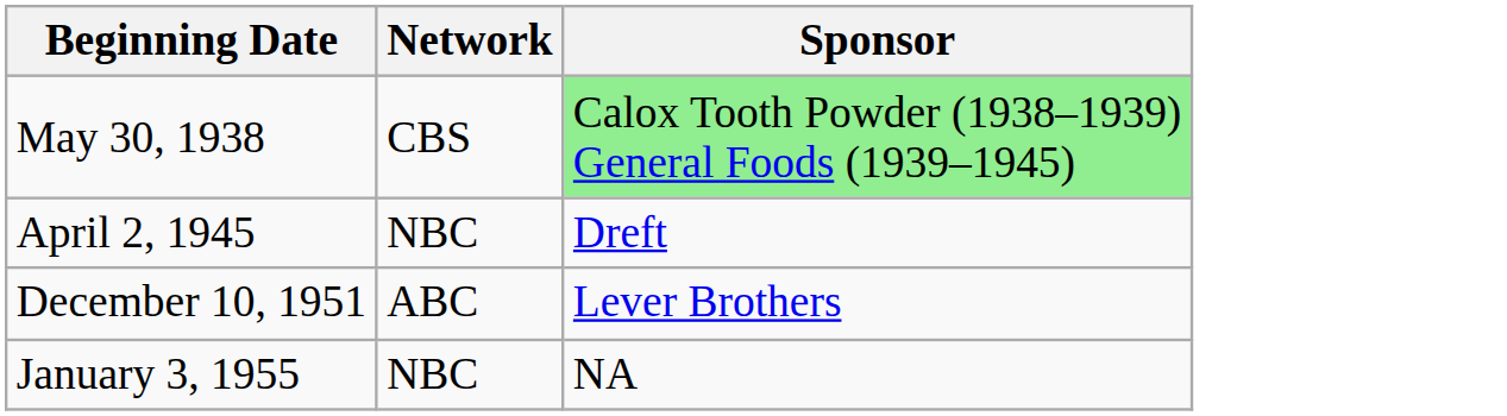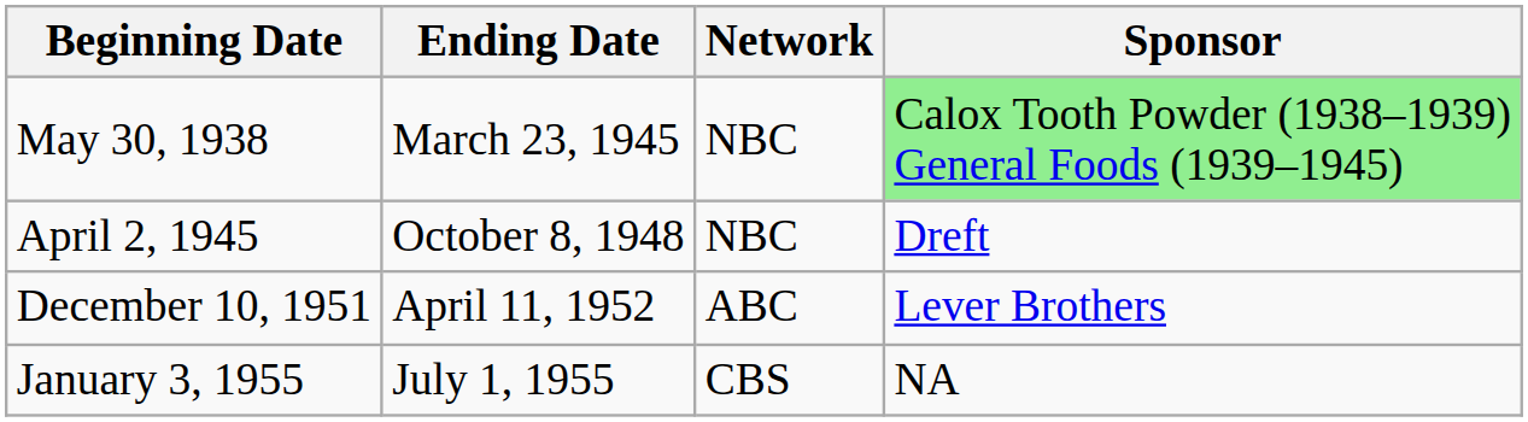 <table class="wikitable">
 <tr>
 <th>Beginning Date</th>
+<th>Ending Date</th>
 <th>Network</th>
 <th>Sponsor</th>
 </tr>
 <tr>
 <td>May 30, 1938</td>
-<td>CBS</td>
+<td>March 23, 1945</td>
+<td>NBC</td>
 <td style="background: lightgreen;">Calox Tooth Powder (1938–1939)<br><a href='#'>General Foods</a> (1939–1945)</td>
 </tr>
 <tr>
 <td>April 2, 1945</td>
+<td>October 8, 1948</td>
 <td>NBC</td>
 <td><a href='#'>Dreft</a></td>
 </tr>
 <tr>
 <td>December 10, 1951</td>
+<td>April 11, 1952</td>
 <td>ABC</td>
 <td><a href='#'>Lever Brothers</a></td>
 </tr>
 <tr>
 <td>January 3, 1955</td>
-<td>NBC</td>
+<td>July 1, 1955</td>
+<td>CBS</td>
 <td>NA</td>
 </tr>
 </table>
